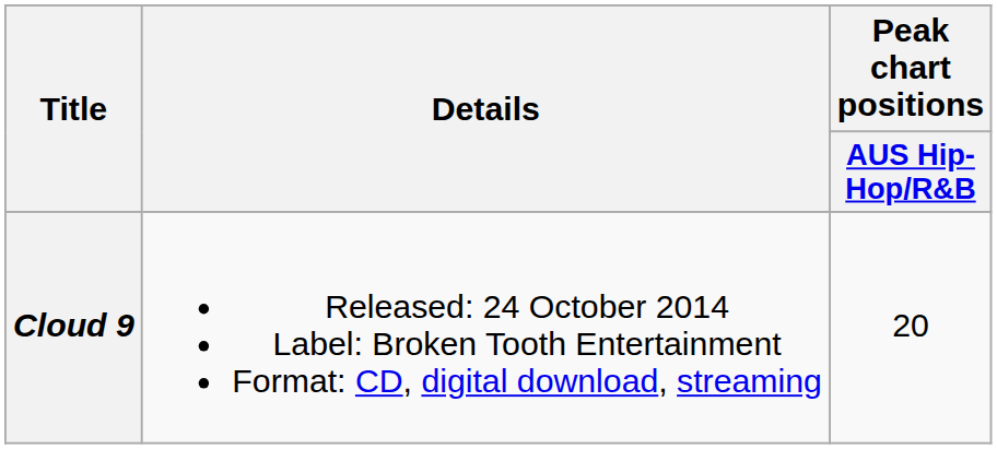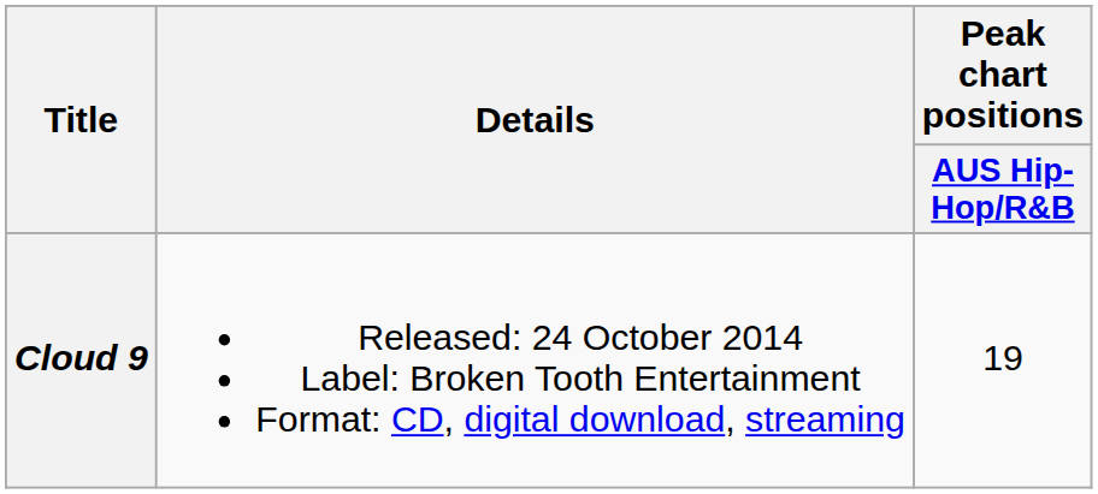 <table class="wikitable plainrowheaders" style="text-align:center;">
 <tr>
 <th scope="col" rowspan="2">Title</th>
 <th scope="col" rowspan="2">Details</th>
 <th scope="col" colspan="1">Peak chart positions</th>
 </tr>
 <tr>
 <th scope="col" style="width:2.2em;font-size:90%;"><a href='#'>AUS Hip-Hop/R&B</a><br> </th>
 </tr>
 <tr>
 <th scope="row"><em>Cloud 9</em></th>
 <td><br><ul><li>Released: 24 October 2014</li><li>Label: Broken Tooth Entertainment</li><li>Format: <a href='#'>CD</a>, <a href='#'>digital download</a>, <a href='#'>streaming</a></li></ul></td>
-<td>20</td>
+<td>19</td>
 </tr>
 </table>
